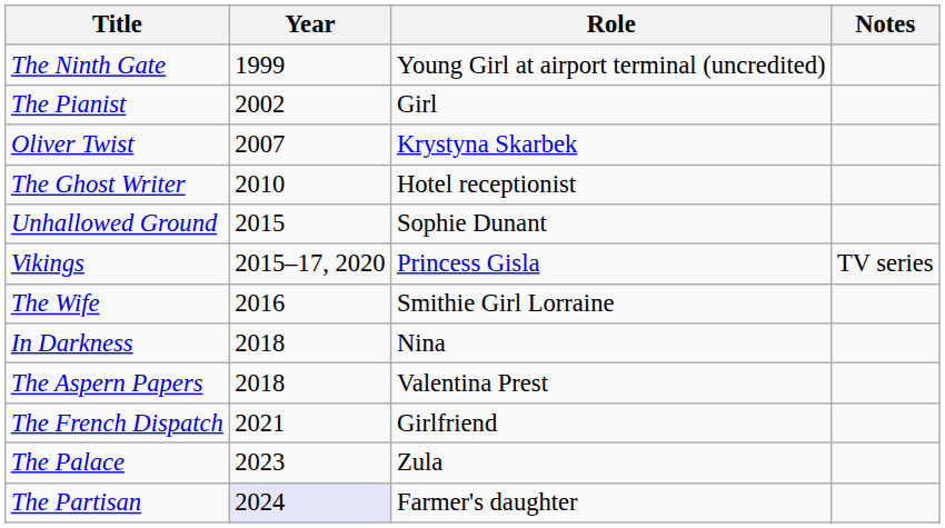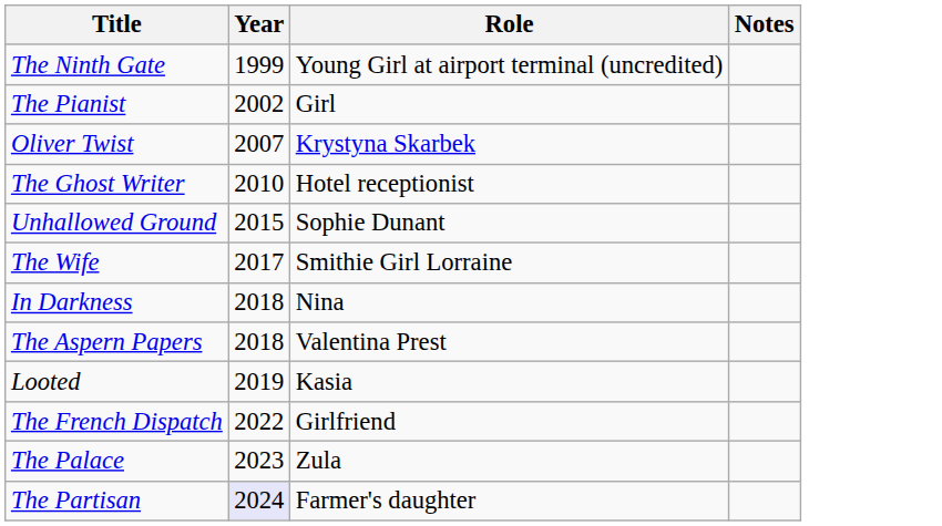 <table class="wikitable sortable">
 <tr>
 <th>Title</th>
 <th>Year</th>
 <th>Role</th>
 <th>Notes</th>
 </tr>
 <tr>
 <td><em><a href='#'>The Ninth Gate</a></em></td>
 <td>1999</td>
 <td>Young Girl at airport terminal (uncredited)</td>
 <td></td>
 </tr>
 <tr>
 <td><em><a href='#'>The Pianist</a></em></td>
 <td>2002</td>
 <td>Girl</td>
 <td></td>
 </tr>
 <tr>
 <td><em><a href='#'>Oliver Twist</a></em></td>
 <td>2007</td>
 <td><a href='#'>Krystyna Skarbek</a></td>
 <td></td>
 </tr>
 <tr>
 <td><em><a href='#'>The Ghost Writer</a></em></td>
 <td>2010</td>
 <td>Hotel receptionist</td>
 <td></td>
 </tr>
 <tr>
 <td><em><a href='#'>Unhallowed Ground</a></em></td>
 <td>2015</td>
 <td>Sophie Dunant</td>
 <td></td>
 </tr>
 <tr>
-<td><em><a href='#'>Vikings</a></em></td>
-<td>2015–17, 2020</td>
-<td><a href='#'>Princess Gisla</a></td>
-<td>TV series</td>
-</tr>
-<tr>
 <td><em><a href='#'>The Wife</a></em></td>
-<td>2016</td>
+<td>2017</td>
 <td>Smithie Girl Lorraine</td>
 <td></td>
 </tr>
 <tr>
 <td><em><a href='#'>In Darkness</a></em></td>
 <td>2018</td>
 <td>Nina</td>
 <td></td>
 </tr>
 <tr>
 <td><em><a href='#'>The Aspern Papers</a></em></td>
 <td>2018</td>
 <td>Valentina Prest</td>
 <td></td>
 </tr>
 <tr>
+<td><em>Looted</em></td>
+<td>2019</td>
+<td>Kasia</td>
+<td></td>
+</tr>
+<tr>
 <td><em><a href='#'>The French Dispatch</a></em></td>
-<td>2021</td>
+<td>2022</td>
 <td>Girlfriend</td>
 <td></td>
 </tr>
 <tr>
 <td><em><a href='#'>The Palace</a></em></td>
 <td>2023</td>
 <td>Zula</td>
 <td></td>
 </tr>
 <tr>
 <td><em><a href='#'>The Partisan</a></em></td>
 <td style="background: lavender;">2024</td>
 <td>Farmer's daughter</td>
 <td></td>
 </tr>
 </table>
